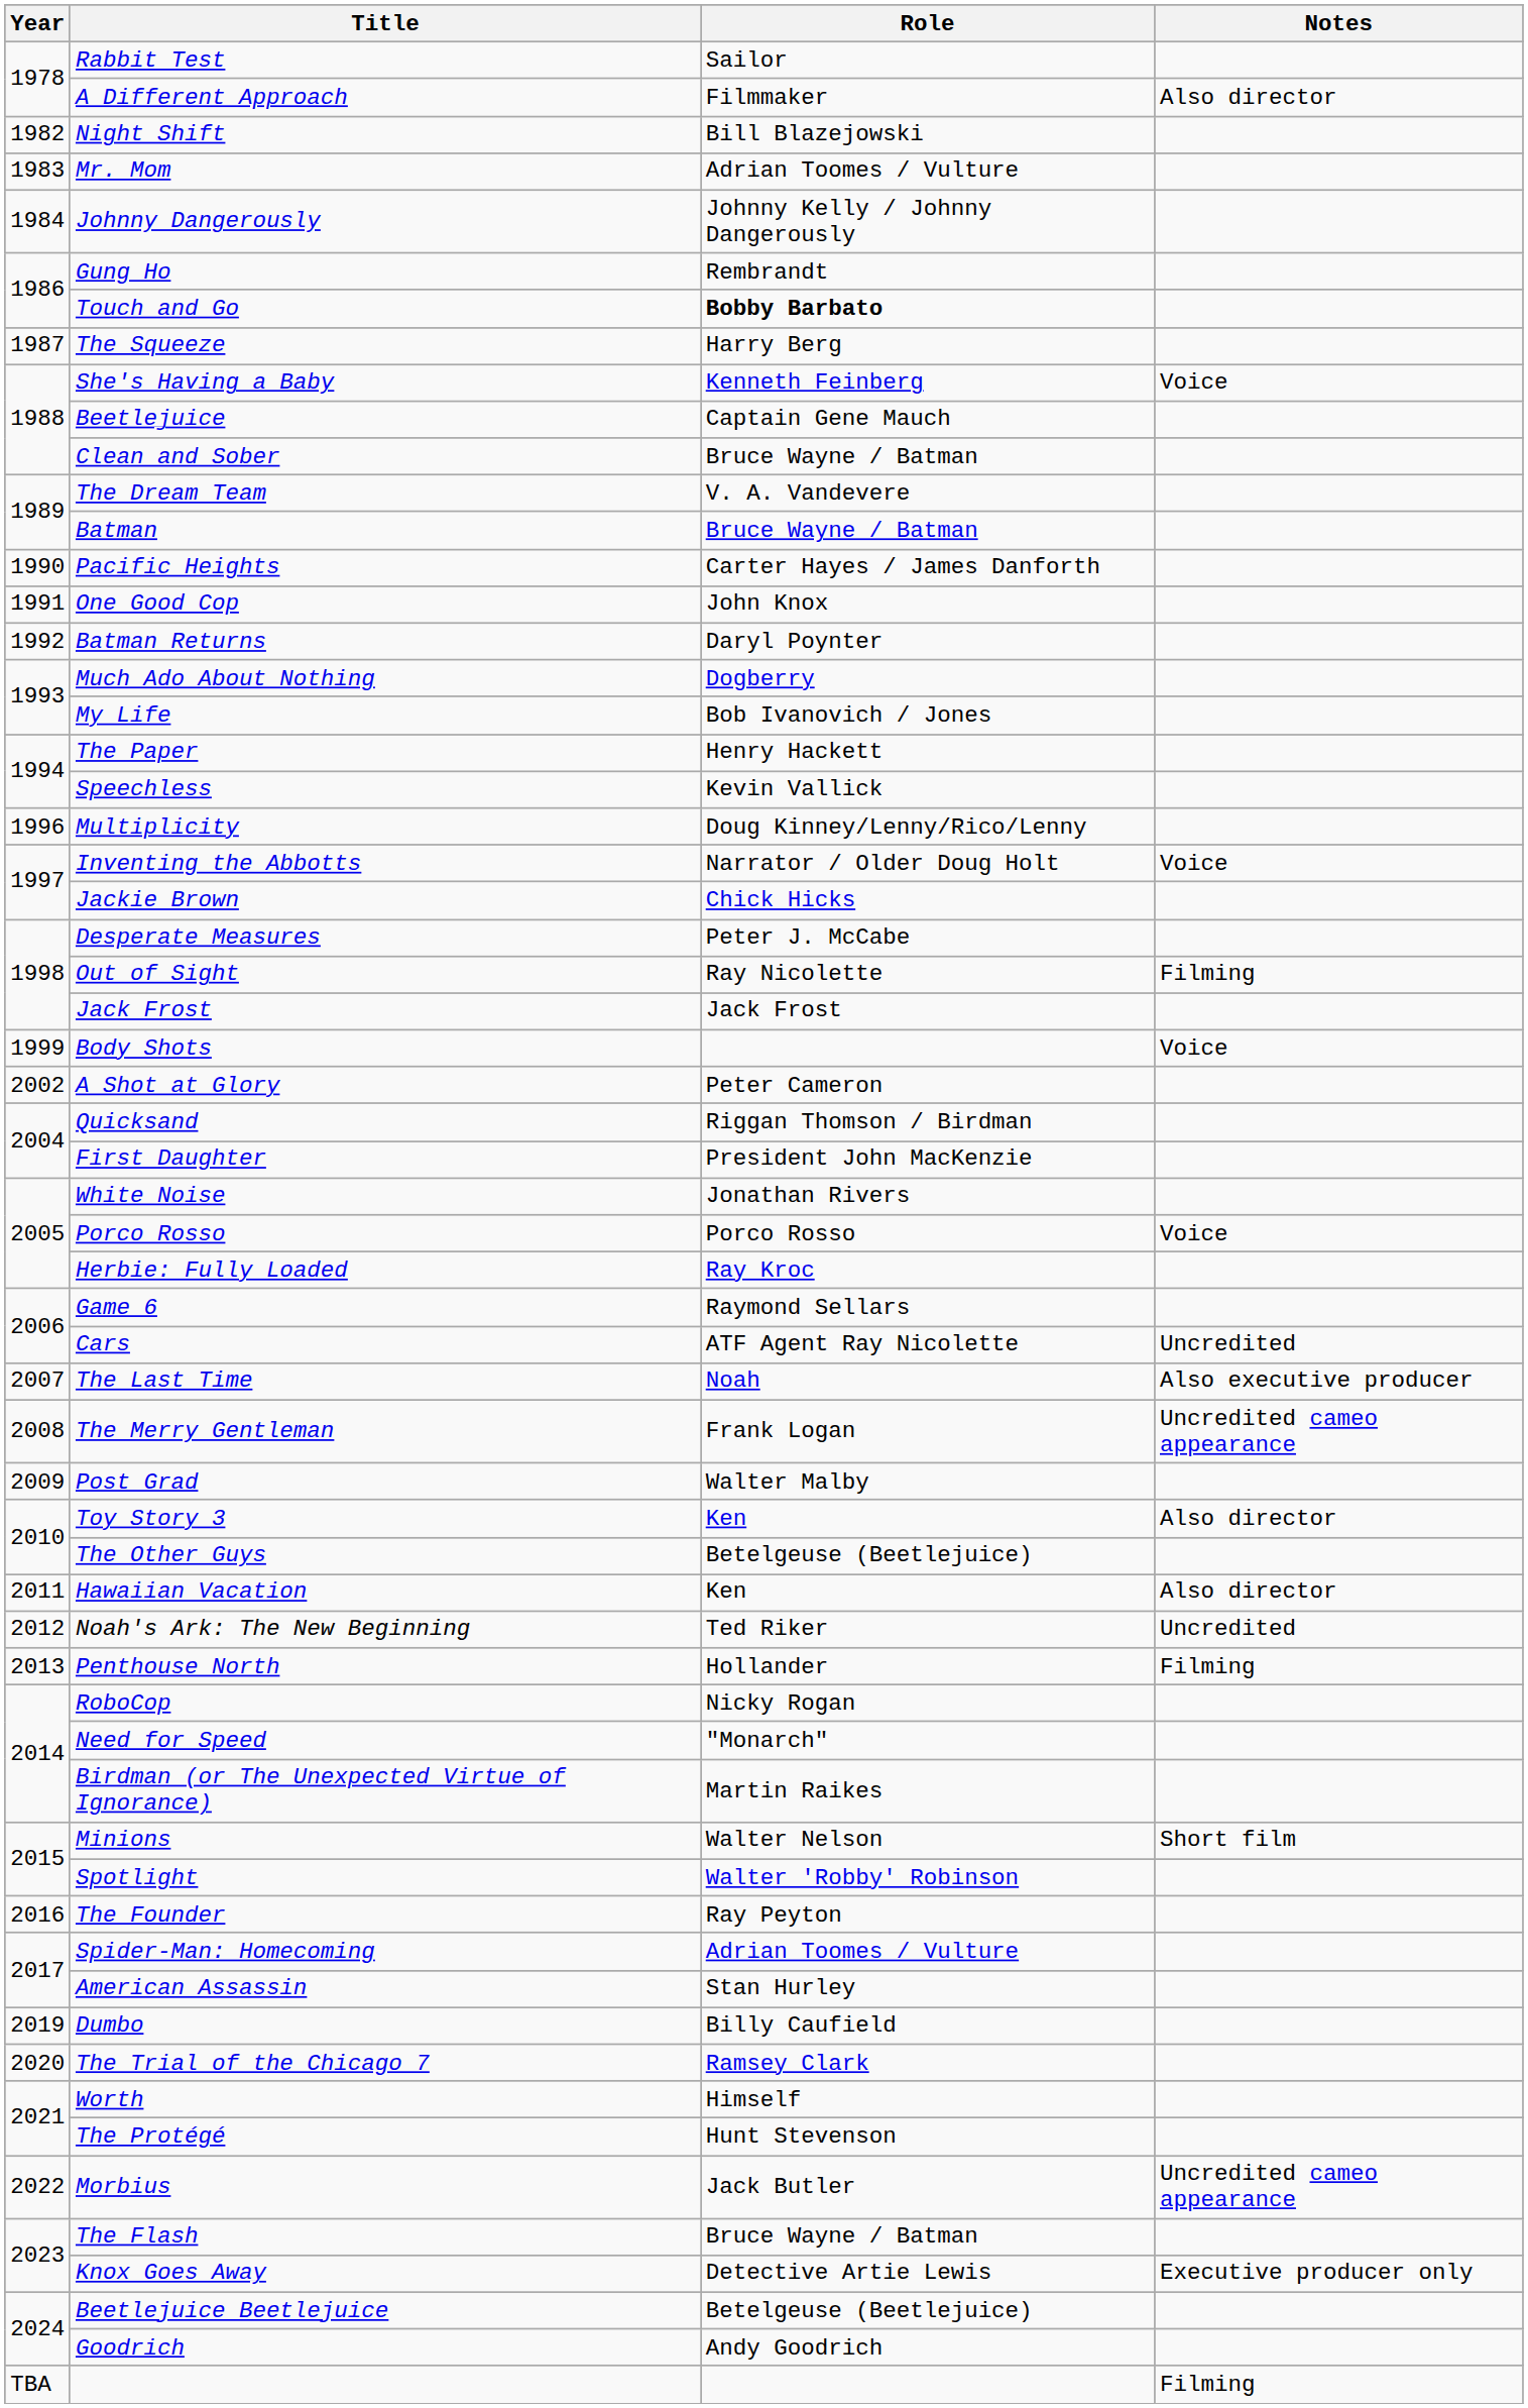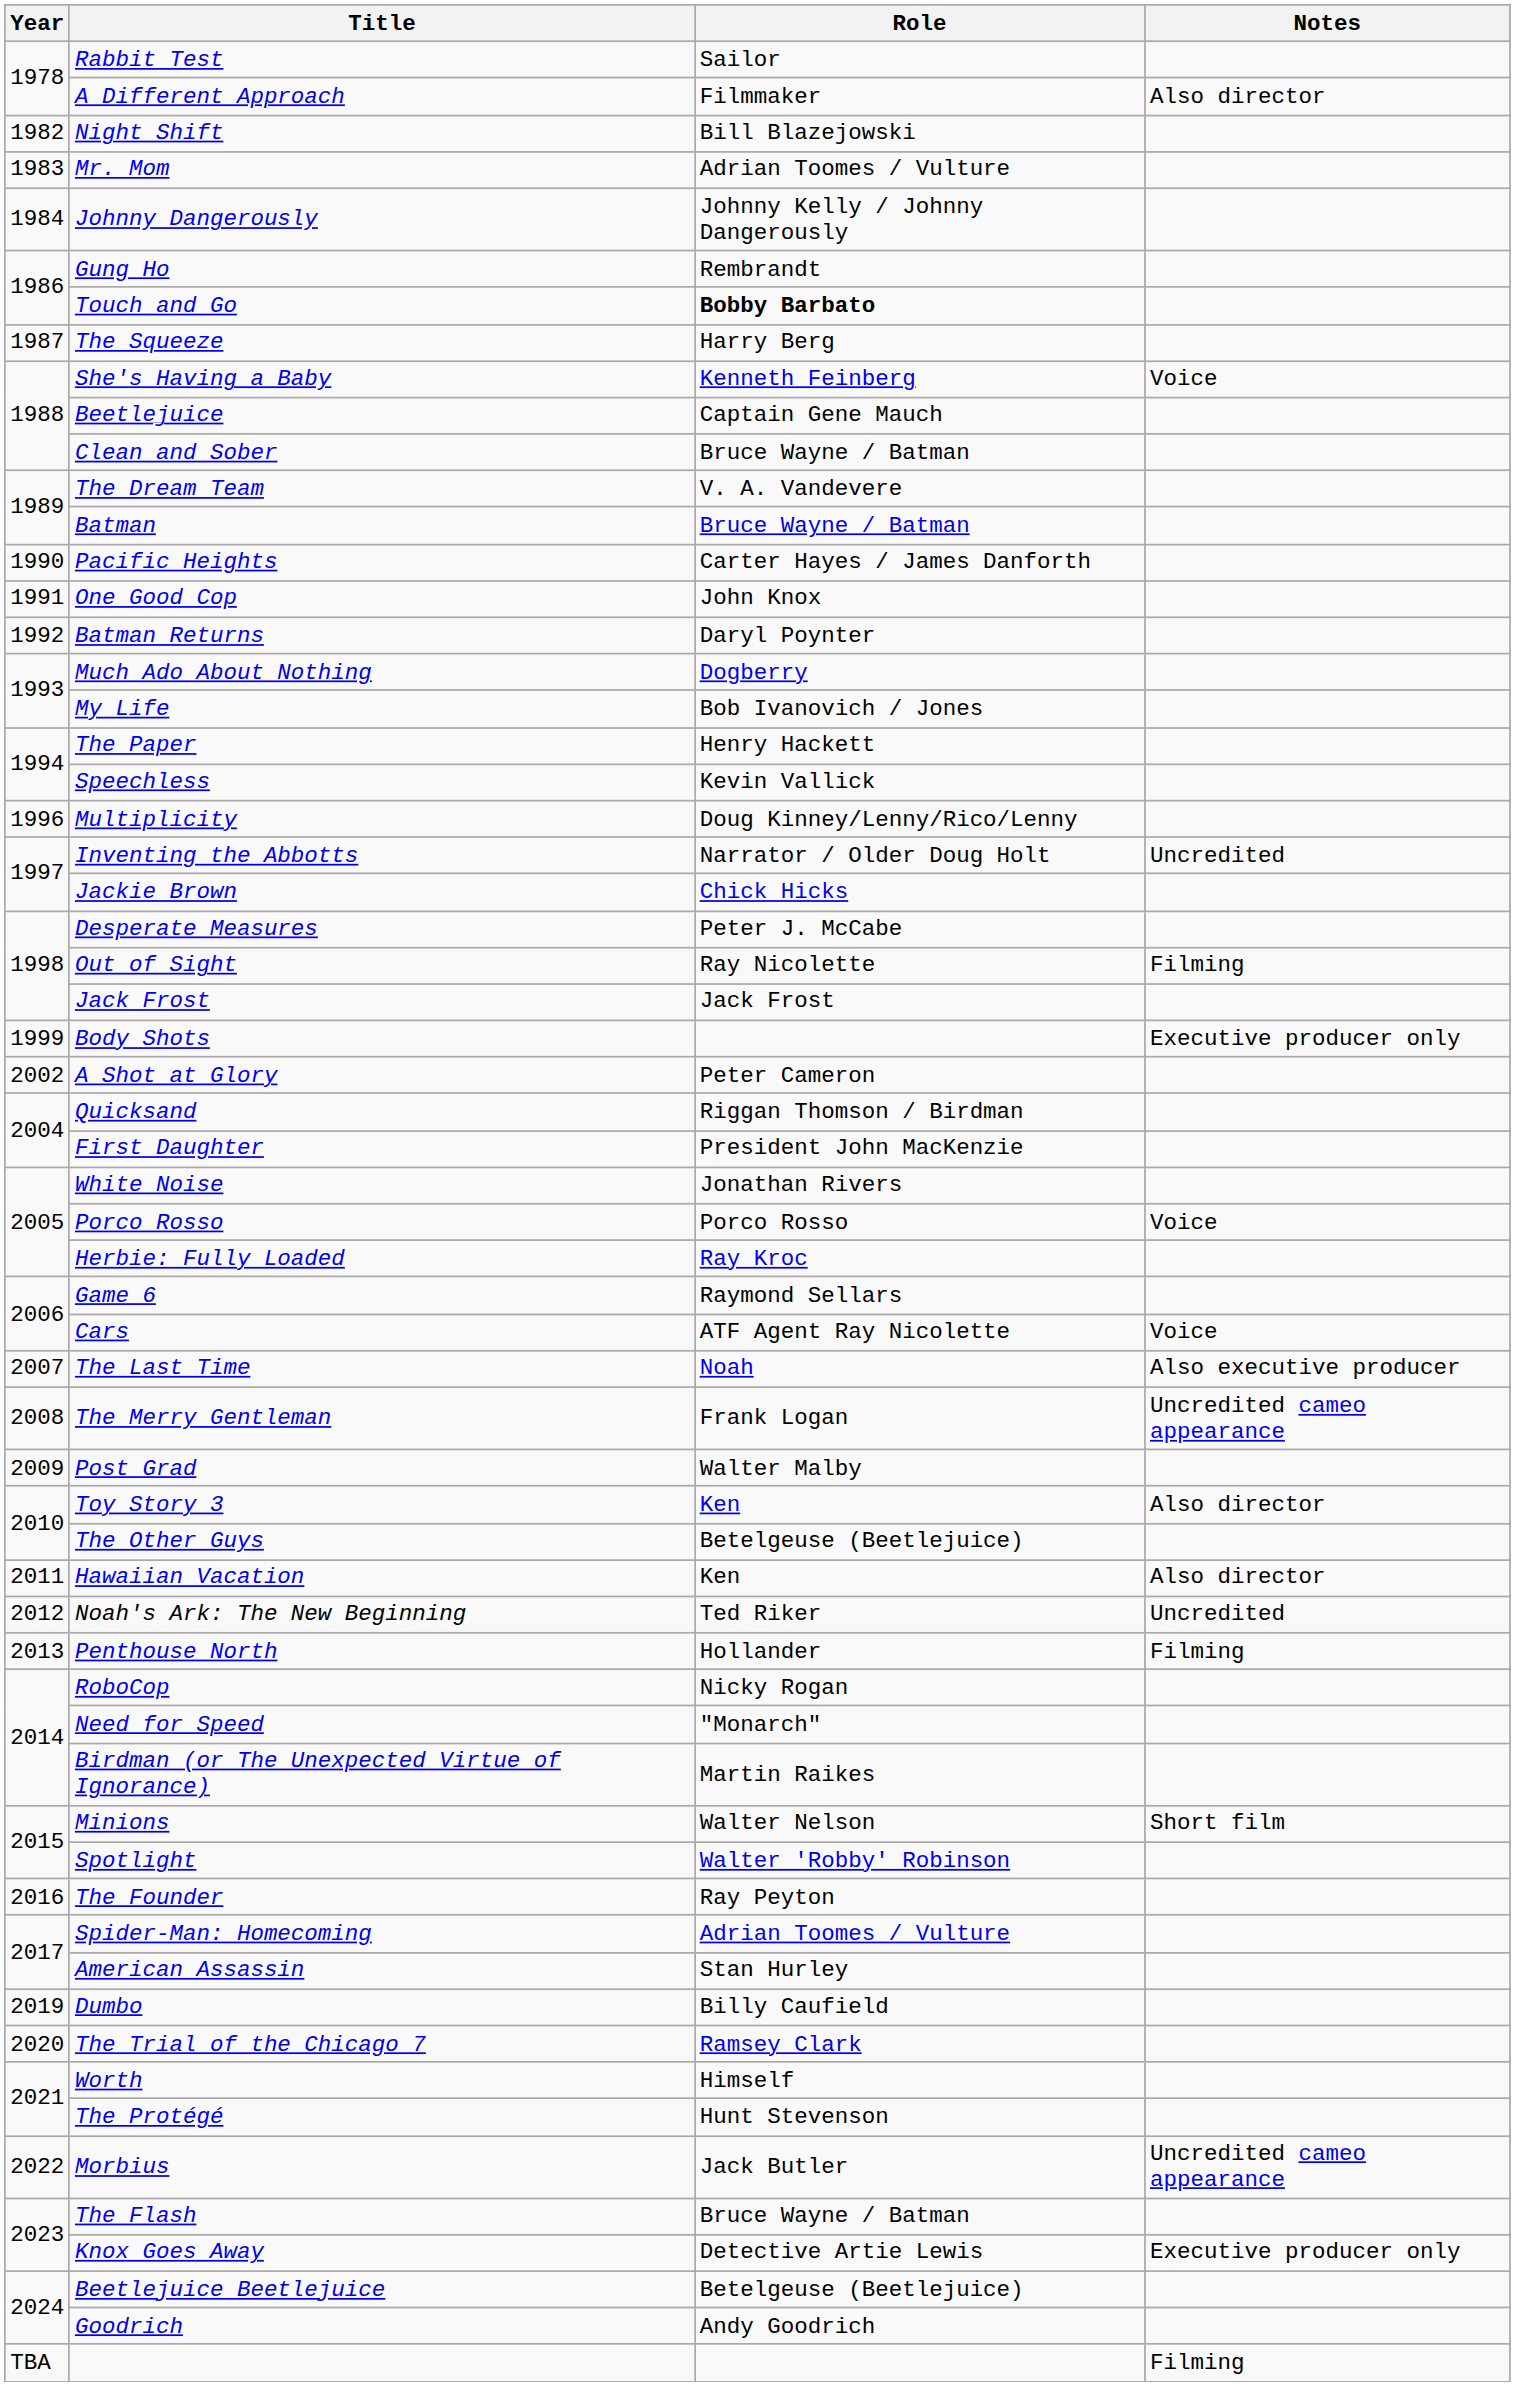 <table class="wikitable sortable">
 <tr>
 <th>Year</th>
 <th>Title</th>
 <th>Role</th>
 <th class="unsortable">Notes</th>
 </tr>
 <tr>
 <td rowspan=2>1978</td>
 <td><em><a href='#'>Rabbit Test</a></em></td>
 <td>Sailor</td>
 <td></td>
 </tr>
 <tr>
 <td><em><a href='#'>A Different Approach</a></em></td>
 <td>Filmmaker</td>
 <td>Also director</td>
 </tr>
 <tr>
 <td>1982</td>
 <td><em><a href='#'>Night Shift</a></em></td>
 <td>Bill Blazejowski</td>
 <td></td>
 </tr>
 <tr>
 <td>1983</td>
 <td><em><a href='#'>Mr. Mom</a></em></td>
 <td>Adrian Toomes / Vulture</td>
 <td></td>
 </tr>
 <tr>
 <td>1984</td>
 <td><em><a href='#'>Johnny Dangerously</a></em></td>
 <td>Johnny Kelly / Johnny Dangerously</td>
 <td></td>
 </tr>
 <tr>
 <td rowspan=2>1986</td>
 <td><em><a href='#'>Gung Ho</a></em></td>
 <td>Rembrandt</td>
 <td></td>
 </tr>
 <tr>
 <td><em><a href='#'>Touch and Go</a></em></td>
 <td><strong>Bobby Barbato</strong></td>
 <td></td>
 </tr>
 <tr>
 <td>1987</td>
 <td><em><a href='#'>The Squeeze</a></em></td>
 <td>Harry Berg</td>
 <td></td>
 </tr>
 <tr>
 <td rowspan=3>1988</td>
 <td><em><a href='#'>She's Having a Baby</a></em></td>
 <td><a href='#'>Kenneth Feinberg</a></td>
 <td>Voice</td>
 </tr>
 <tr>
 <td><em><a href='#'>Beetlejuice</a></em></td>
 <td>Captain Gene Mauch</td>
 <td></td>
 </tr>
 <tr>
 <td><em><a href='#'>Clean and Sober</a></em></td>
 <td>Bruce Wayne / Batman</td>
 <td></td>
 </tr>
 <tr>
 <td rowspan=2>1989</td>
 <td><em><a href='#'>The Dream Team</a></em></td>
 <td>V. A. Vandevere</td>
 <td></td>
 </tr>
 <tr>
 <td><em><a href='#'>Batman</a></em></td>
 <td><a href='#'>Bruce Wayne / Batman</a></td>
 <td></td>
 </tr>
 <tr>
 <td>1990</td>
 <td><em><a href='#'>Pacific Heights</a></em></td>
 <td>Carter Hayes / James Danforth</td>
 <td></td>
 </tr>
 <tr>
 <td>1991</td>
 <td><em><a href='#'>One Good Cop</a></em></td>
 <td>John Knox</td>
 <td></td>
 </tr>
 <tr>
 <td>1992</td>
 <td><em><a href='#'>Batman Returns</a></em></td>
 <td>Daryl Poynter</td>
 <td></td>
 </tr>
 <tr>
 <td rowspan=2>1993</td>
 <td><em><a href='#'>Much Ado About Nothing</a></em></td>
 <td><a href='#'>Dogberry</a></td>
 <td></td>
 </tr>
 <tr>
 <td><em><a href='#'>My Life</a></em></td>
 <td>Bob Ivanovich / Jones</td>
 <td></td>
 </tr>
 <tr>
 <td rowspan=2>1994</td>
 <td><em><a href='#'>The Paper</a></em></td>
 <td>Henry Hackett</td>
 <td></td>
 </tr>
 <tr>
 <td><em><a href='#'>Speechless</a></em></td>
 <td>Kevin Vallick</td>
 <td></td>
 </tr>
 <tr>
 <td>1996</td>
 <td><em><a href='#'>Multiplicity</a></em></td>
 <td>Doug Kinney/Lenny/Rico/Lenny</td>
 <td></td>
 </tr>
 <tr>
 <td rowspan=2>1997</td>
 <td><em><a href='#'>Inventing the Abbotts</a></em></td>
 <td>Narrator / Older Doug Holt</td>
-<td>Voice</td>
+<td>Uncredited</td>
 </tr>
 <tr>
 <td><em><a href='#'>Jackie Brown</a></em></td>
 <td><a href='#'>Chick Hicks</a></td>
 <td></td>
 </tr>
 <tr>
 <td rowspan=3>1998</td>
 <td><em><a href='#'>Desperate Measures</a></em></td>
 <td>Peter J. McCabe</td>
 <td></td>
 </tr>
 <tr>
 <td><em><a href='#'>Out of Sight</a></em></td>
 <td>Ray Nicolette</td>
 <td>Filming</td>
 </tr>
 <tr>
 <td><em><a href='#'>Jack Frost</a></em></td>
 <td>Jack Frost</td>
 <td></td>
 </tr>
 <tr>
 <td>1999</td>
 <td><em><a href='#'>Body Shots</a></em></td>
 <td></td>
-<td>Voice</td>
+<td>Executive producer only</td>
 </tr>
 <tr>
 <td>2002</td>
 <td><em><a href='#'>A Shot at Glory</a></em></td>
 <td>Peter Cameron</td>
 <td></td>
 </tr>
 <tr>
 <td rowspan=2>2004</td>
 <td><em><a href='#'>Quicksand</a></em></td>
 <td>Riggan Thomson / Birdman</td>
 <td></td>
 </tr>
 <tr>
 <td><em><a href='#'>First Daughter</a></em></td>
 <td>President John MacKenzie</td>
 <td></td>
 </tr>
 <tr>
 <td rowspan=3>2005</td>
 <td><em><a href='#'>White Noise</a></em></td>
 <td>Jonathan Rivers</td>
 <td></td>
 </tr>
 <tr>
 <td><em><a href='#'>Porco Rosso</a></em></td>
 <td>Porco Rosso</td>
 <td>Voice</td>
 </tr>
 <tr>
 <td><em><a href='#'>Herbie: Fully Loaded</a></em></td>
 <td><a href='#'>Ray Kroc</a></td>
 <td></td>
 </tr>
 <tr>
 <td rowspan=2>2006</td>
 <td><em><a href='#'>Game 6</a></em></td>
 <td>Raymond Sellars</td>
 <td></td>
 </tr>
 <tr>
 <td><em><a href='#'>Cars</a></em></td>
 <td>ATF Agent Ray Nicolette</td>
-<td>Uncredited</td>
+<td>Voice</td>
 </tr>
 <tr>
 <td>2007</td>
 <td><em><a href='#'>The Last Time</a></em></td>
 <td><a href='#'>Noah</a></td>
 <td>Also executive producer</td>
 </tr>
 <tr>
 <td>2008</td>
 <td><em><a href='#'>The Merry Gentleman</a></em></td>
 <td>Frank Logan</td>
 <td>Uncredited <a href='#'>cameo appearance</a></td>
 </tr>
 <tr>
 <td>2009</td>
 <td><em><a href='#'>Post Grad</a></em></td>
 <td>Walter Malby</td>
 <td></td>
 </tr>
 <tr>
 <td rowspan=2>2010</td>
 <td><em><a href='#'>Toy Story 3</a></em></td>
 <td><a href='#'>Ken</a></td>
 <td>Also director</td>
 </tr>
 <tr>
 <td><em><a href='#'>The Other Guys</a></em></td>
 <td>Betelgeuse (Beetlejuice)</td>
 <td></td>
 </tr>
 <tr>
 <td>2011</td>
 <td><em><a href='#'>Hawaiian Vacation</a></em></td>
 <td>Ken</td>
 <td>Also director</td>
 </tr>
 <tr>
 <td>2012</td>
 <td><em>Noah's Ark: The New Beginning</em></td>
 <td>Ted Riker</td>
 <td>Uncredited</td>
 </tr>
 <tr>
 <td>2013</td>
 <td><em><a href='#'>Penthouse North</a></em></td>
 <td>Hollander</td>
 <td>Filming</td>
 </tr>
 <tr>
 <td rowspan=3>2014</td>
 <td><em><a href='#'>RoboCop</a></em></td>
 <td>Nicky Rogan</td>
 <td></td>
 </tr>
 <tr>
 <td><em><a href='#'>Need for Speed</a></em></td>
 <td>"Monarch"</td>
 <td></td>
 </tr>
 <tr>
 <td><em><a href='#'>Birdman (or The Unexpected Virtue of Ignorance)</a></em></td>
 <td>Martin Raikes</td>
 <td></td>
 </tr>
 <tr>
 <td rowspan=2>2015</td>
 <td><em><a href='#'>Minions</a></em></td>
 <td>Walter Nelson</td>
 <td>Short film</td>
 </tr>
 <tr>
 <td><em><a href='#'>Spotlight</a></em></td>
 <td><a href='#'>Walter 'Robby' Robinson</a></td>
 <td></td>
 </tr>
 <tr>
 <td>2016</td>
 <td><em><a href='#'>The Founder</a></em></td>
 <td>Ray Peyton</td>
 <td></td>
 </tr>
 <tr>
 <td rowspan="2">2017</td>
 <td><em><a href='#'>Spider-Man: Homecoming</a></em></td>
 <td><a href='#'>Adrian Toomes / Vulture</a></td>
 <td></td>
 </tr>
 <tr>
 <td><em><a href='#'>American Assassin</a></em></td>
 <td>Stan Hurley</td>
 <td></td>
 </tr>
 <tr>
 <td>2019</td>
 <td><em><a href='#'>Dumbo</a></em></td>
 <td>Billy Caufield</td>
 <td></td>
 </tr>
 <tr>
 <td>2020</td>
 <td><em><a href='#'>The Trial of the Chicago 7</a></em></td>
 <td><a href='#'>Ramsey Clark</a></td>
 <td></td>
 </tr>
 <tr>
 <td rowspan=2>2021</td>
 <td><em><a href='#'>Worth</a></em></td>
 <td>Himself</td>
 <td></td>
 </tr>
 <tr>
 <td><em><a href='#'>The Protégé</a></em></td>
 <td>Hunt Stevenson</td>
 <td></td>
 </tr>
 <tr>
 <td>2022</td>
 <td><em><a href='#'>Morbius</a></em></td>
 <td>Jack Butler</td>
 <td>Uncredited <a href='#'>cameo appearance</a></td>
 </tr>
 <tr>
 <td rowspan=2>2023</td>
 <td><em><a href='#'>The Flash</a></em></td>
 <td>Bruce Wayne / Batman</td>
 <td></td>
 </tr>
 <tr>
 <td><em><a href='#'>Knox Goes Away</a></em></td>
 <td>Detective Artie Lewis</td>
 <td>Executive producer only</td>
 </tr>
 <tr>
 <td rowspan=2>2024</td>
 <td><em><a href='#'>Beetlejuice Beetlejuice</a></em></td>
 <td>Betelgeuse (Beetlejuice)</td>
 <td></td>
 </tr>
 <tr>
 <td><em><a href='#'>Goodrich</a></em></td>
 <td>Andy Goodrich</td>
 <td></td>
 </tr>
 <tr>
 <td>TBA</td>
 <td></td>
 <td></td>
 <td>Filming</td>
 </tr>
 </table>
